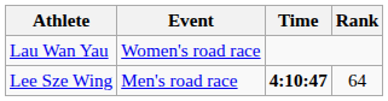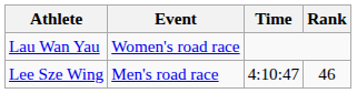 <table class=wikitable style=font-size:95%;text-align:center>
 <tr>
 <th>Athlete</th>
 <th>Event</th>
 <th>Time</th>
 <th>Rank</th>
 </tr>
 <tr align=center>
 <td align=left><a href='#'>Lau Wan Yau</a></td>
 <td align=center><a href='#'>Women's road race</a></td>
 <td colspan=2></td>
 </tr>
 <tr align=center>
 <td align=left><a href='#'>Lee Sze Wing</a></td>
 <td align=left><a href='#'>Men's road race</a></td>
-<td><strong>4:10:47</strong></td>
-<td>64</td>
+<td>4:10:47</td>
+<td>46</td>
 </tr>
 </table>
